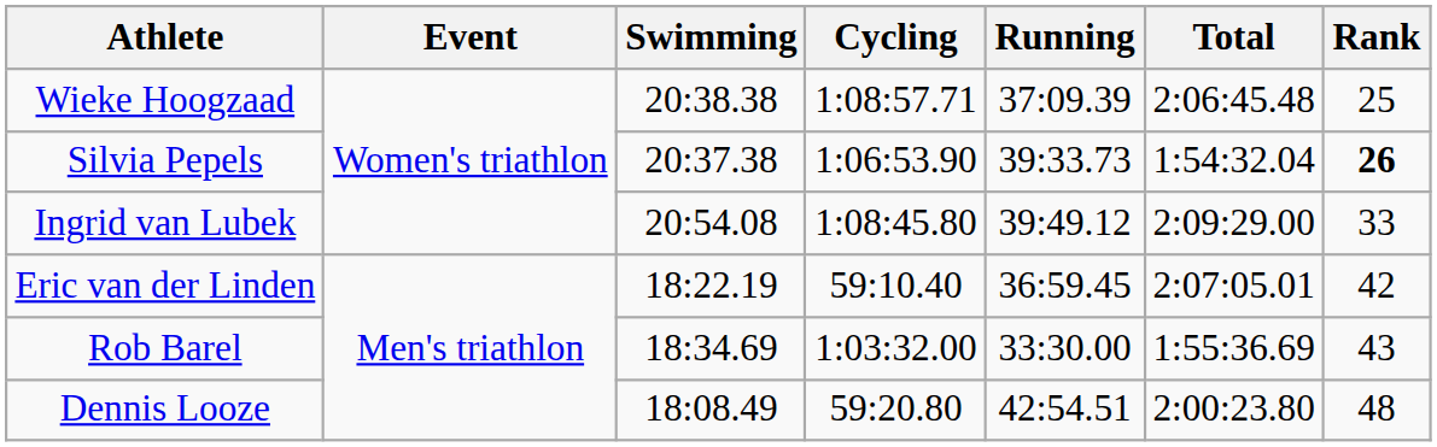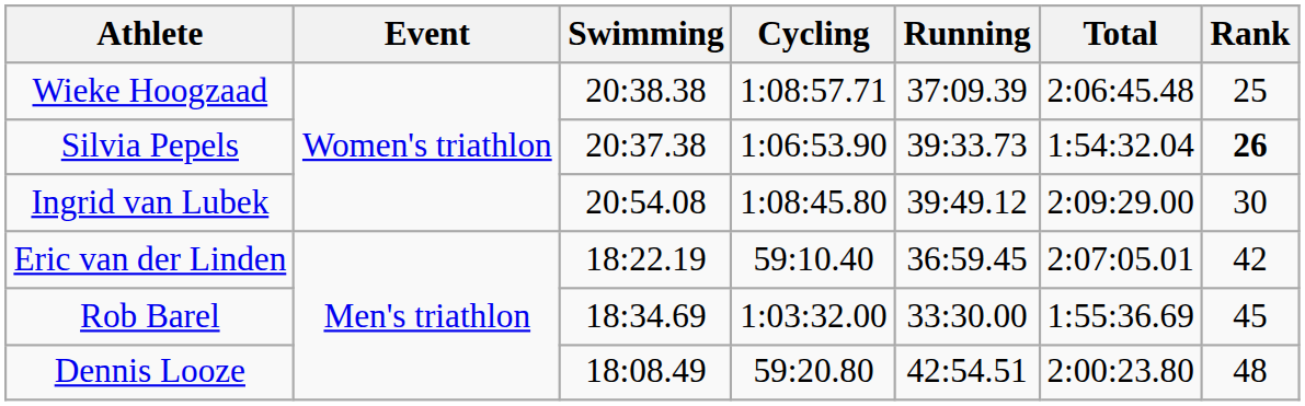 <table class=wikitable style="font-size:90%">
 <tr>
 <th>Athlete</th>
 <th>Event</th>
 <th>Swimming</th>
 <th>Cycling</th>
 <th>Running</th>
 <th>Total</th>
 <th>Rank</th>
 </tr>
 <tr align=center>
 <td><a href='#'>Wieke Hoogzaad</a></td>
 <td rowspan=3><a href='#'>Women's triathlon</a></td>
 <td>20:38.38</td>
 <td>1:08:57.71</td>
 <td>37:09.39</td>
 <td>2:06:45.48</td>
 <td>25</td>
 </tr>
 <tr align=center>
 <td><a href='#'>Silvia Pepels</a></td>
 <td>20:37.38</td>
 <td>1:06:53.90</td>
 <td>39:33.73</td>
 <td>1:54:32.04</td>
 <td><strong>26</strong></td>
 </tr>
 <tr align=center>
 <td><a href='#'>Ingrid van Lubek</a></td>
 <td>20:54.08</td>
 <td>1:08:45.80</td>
 <td>39:49.12</td>
 <td>2:09:29.00</td>
-<td>33</td>
+<td>30</td>
 </tr>
 <tr align=center>
 <td><a href='#'>Eric van der Linden</a></td>
 <td rowspan=3><a href='#'>Men's triathlon</a></td>
 <td>18:22.19</td>
 <td>59:10.40</td>
 <td>36:59.45</td>
 <td>2:07:05.01</td>
 <td>42</td>
 </tr>
 <tr align=center>
 <td><a href='#'>Rob Barel</a></td>
 <td>18:34.69</td>
 <td>1:03:32.00</td>
 <td>33:30.00</td>
 <td>1:55:36.69</td>
-<td>43</td>
+<td>45</td>
 </tr>
 <tr align=center>
 <td><a href='#'>Dennis Looze</a></td>
 <td>18:08.49</td>
 <td>59:20.80</td>
 <td>42:54.51</td>
 <td>2:00:23.80</td>
 <td>48</td>
 </tr>
 </table>
